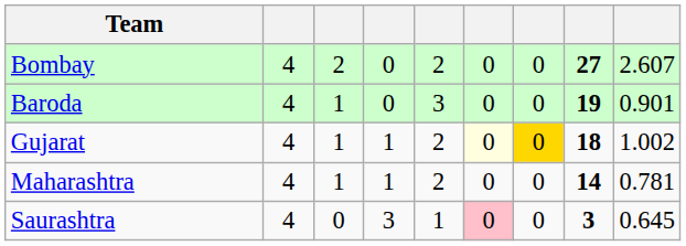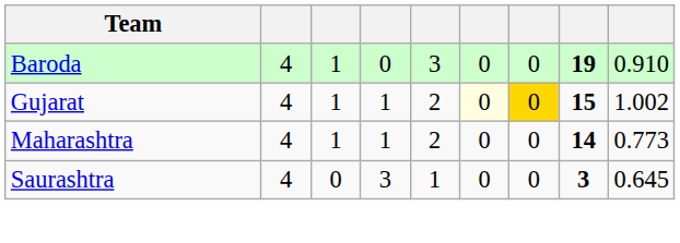 <table class="wikitable" style="text-align:center">
 <tr>
 <th style="width:160px">Team</th>
 <th style="width:25px"></th>
 <th style="width:25px"></th>
 <th style="width:25px"></th>
 <th style="width:25px"></th>
 <th style="width:25px"></th>
 <th style="width:25px"></th>
 <th style="width:25px"></th>
 <th style="width:25px;"></th>
 </tr>
 <tr style="background:#cfc;">
-<td style="text-align:left"><a href='#'>Bombay</a></td>
-<td>4</td>
-<td>2</td>
-<td>0</td>
-<td>2</td>
-<td>0</td>
-<td>0</td>
-<td><strong>27</strong></td>
-<td>2.607</td>
-</tr>
-<tr style="background:#cfc;">
 <td style="text-align:left"><a href='#'>Baroda</a></td>
 <td>4</td>
 <td>1</td>
 <td>0</td>
 <td>3</td>
 <td>0</td>
 <td>0</td>
 <td><strong>19</strong></td>
-<td>0.901</td>
+<td>0.910</td>
 </tr>
 <tr>
 <td style="text-align:left"><a href='#'>Gujarat</a></td>
 <td>4</td>
 <td>1</td>
 <td>1</td>
 <td>2</td>
 <td style="background: lightyellow;">0</td>
 <td style="background: gold;">0</td>
-<td><strong>18</strong></td>
+<td><strong>15</strong></td>
 <td>1.002</td>
 </tr>
 <tr>
 <td style="text-align:left"><a href='#'>Maharashtra</a></td>
 <td>4</td>
 <td>1</td>
 <td>1</td>
 <td>2</td>
 <td>0</td>
 <td>0</td>
 <td><strong>14</strong></td>
-<td>0.781</td>
+<td>0.773</td>
 </tr>
 <tr>
 <td style="text-align:left"><a href='#'>Saurashtra</a></td>
 <td>4</td>
 <td>0</td>
 <td>3</td>
 <td>1</td>
-<td style="background: pink;">0</td>
+<td>0</td>
 <td>0</td>
 <td><strong>3</strong></td>
 <td>0.645</td>
 </tr>
 </table>
